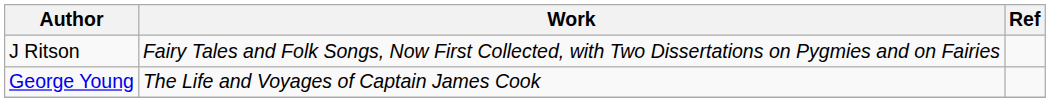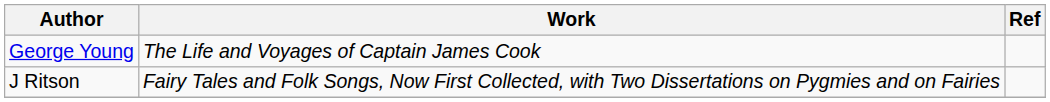 <table class="wikitable">
 <tr>
 <th>Author</th>
 <th>Work</th>
 <th>Ref</th>
 </tr>
 <tr>
+<td><a href='#'>George Young</a></td>
+<td><em>The Life and Voyages of Captain James Cook</em></td>
+<td></td>
+</tr>
+<tr>
 <td>J Ritson</td>
 <td><em> Fairy Tales and Folk Songs, Now First Collected, with Two Dissertations on Pygmies and on Fairies</em></td>
 <td></td>
 </tr>
 <tr>
-<td><a href='#'>George Young</a></td>
-<td><em>The Life and Voyages of Captain James Cook</em></td>
-<td></td>
-</tr>
-<tr>
 </tr>
 </table>
